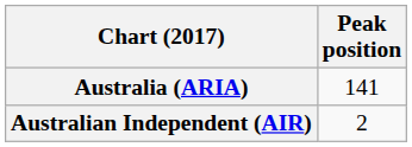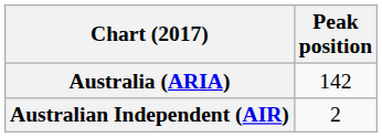 <table class="wikitable plainrowheaders" style="text-align:center;">
 <tr>
 <th scope="col">Chart (2017)</th>
 <th scope="col">Peak<br>position</th>
 </tr>
 <tr>
 <th scope="row">Australia (<a href='#'>ARIA</a>)</th>
-<td>141</td>
+<td>142</td>
 </tr>
 <tr>
 <th scope="row">Australian Independent (<a href='#'>AIR</a>)</th>
 <td>2</td>
 </tr>
 </table>
